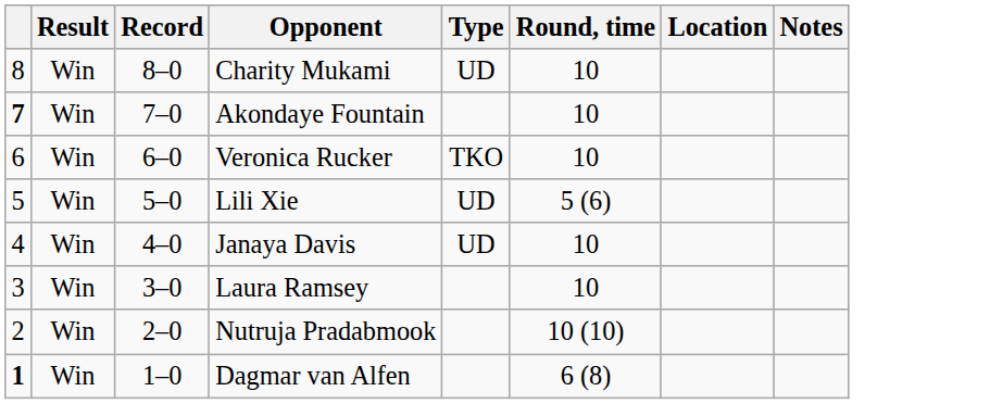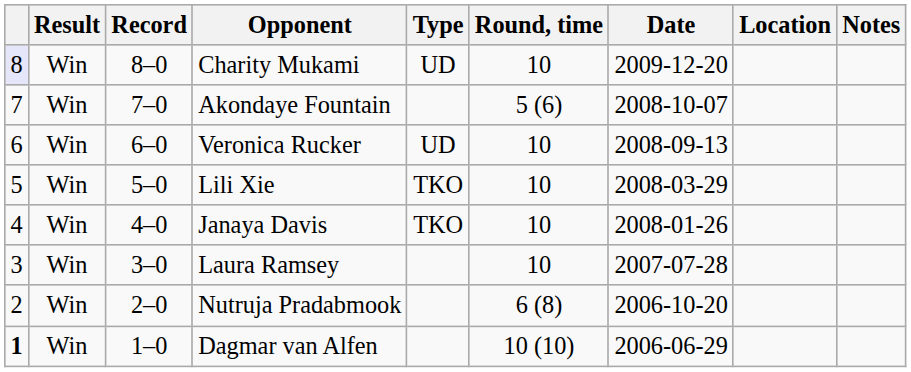 <table class="wikitable" style="text-align:center; font-size:95%">
 <tr>
 <th></th>
 <th>Result</th>
 <th>Record</th>
 <th>Opponent</th>
 <th>Type</th>
 <th>Round, time</th>
+<th>Date</th>
 <th>Location</th>
 <th>Notes</th>
 </tr>
 <tr>
-<td>8</td>
+<td style="background: lavender;">8</td>
 <td>Win</td>
 <td>8–0</td>
 <td align=left> Charity Mukami</td>
 <td>UD</td>
 <td>10</td>
+<td>2009-12-20</td>
 <td align=left></td>
 <td align=left></td>
 </tr>
 <tr>
-<td><strong>7</strong></td>
+<td>7</td>
 <td>Win</td>
 <td>7–0</td>
 <td align=left> Akondaye Fountain</td>
 <td></td>
-<td>10</td>
+<td>5 (6)</td>
+<td>2008-10-07</td>
 <td align=left></td>
 <td align=left></td>
 </tr>
 <tr>
 <td>6</td>
 <td>Win</td>
 <td>6–0</td>
 <td align=left> Veronica Rucker</td>
-<td>TKO</td>
+<td>UD</td>
 <td>10</td>
+<td>2008-09-13</td>
 <td align=left></td>
 <td></td>
 </tr>
 <tr>
 <td>5</td>
 <td>Win</td>
 <td>5–0</td>
 <td align=left> Lili Xie</td>
-<td>UD</td>
-<td>5 (6)</td>
+<td>TKO</td>
+<td>10</td>
+<td>2008-03-29</td>
 <td align=left></td>
 <td></td>
 </tr>
 <tr>
 <td>4</td>
 <td>Win</td>
 <td>4–0</td>
 <td align=left> Janaya Davis</td>
-<td>UD</td>
+<td>TKO</td>
 <td>10</td>
+<td>2008-01-26</td>
 <td align=left></td>
 <td align=left></td>
 </tr>
 <tr>
 <td>3</td>
 <td>Win</td>
 <td>3–0</td>
 <td align=left> Laura Ramsey</td>
 <td></td>
 <td>10</td>
+<td>2007-07-28</td>
 <td align=left></td>
 <td align=left></td>
 </tr>
 <tr>
 <td>2</td>
 <td>Win</td>
 <td>2–0</td>
 <td align=left> Nutruja Pradabmook</td>
 <td></td>
-<td>10 (10)</td>
+<td>6 (8)</td>
+<td>2006-10-20</td>
 <td align=left></td>
 <td></td>
 </tr>
 <tr>
 <td><strong>1</strong></td>
 <td>Win</td>
 <td>1–0</td>
 <td align=left> Dagmar van Alfen</td>
 <td></td>
-<td>6 (8)</td>
+<td>10 (10)</td>
+<td>2006-06-29</td>
 <td align=left></td>
 <td></td>
 </tr>
 </table>
